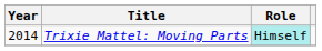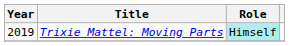 <table class="wikitable sortable">
 <tr>
 <th>Year</th>
 <th>Title</th>
 <th>Role</th>
 <th></th>
 </tr>
 <tr>
-<td>2014</td>
+<td>2019</td>
 <td><em><a href='#'>Trixie Mattel: Moving Parts</a></em></td>
 <td style="background: paleturquoise;">Himself</td>
 <td style="text-align: center;"></td>
 </tr>
 <tr>
 </tr>
 </table>
